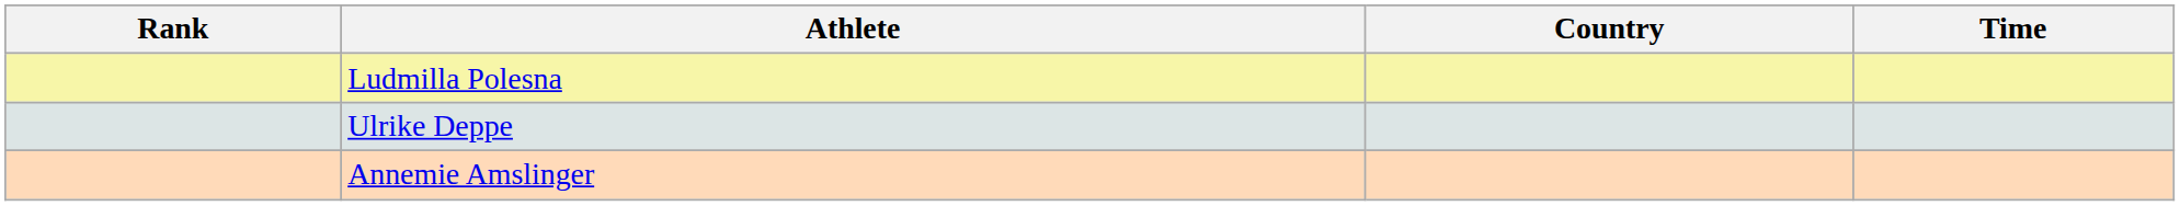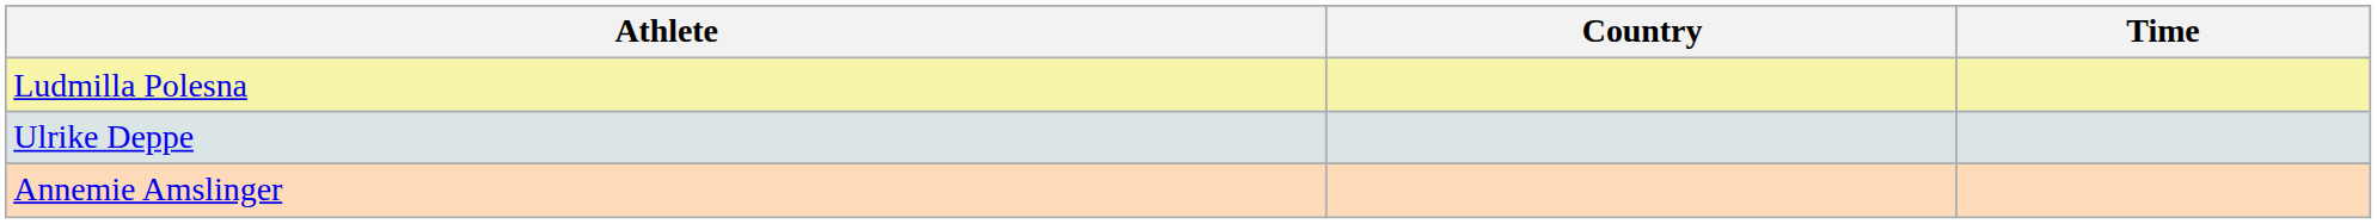 <table class="wikitable" width=90% style="font-size:100%; text-align:left;">
 <tr>
-<th>Rank</th>
 <th>Athlete</th>
 <th>Country</th>
 <th>Time</th>
 </tr>
 <tr bgcolor="#F7F6A8">
-<td align=center></td>
 <td><a href='#'>Ludmilla Polesna</a></td>
 <td></td>
 <td align="right"></td>
 </tr>
 <tr bgcolor="#DCE5E5">
-<td align=center></td>
 <td><a href='#'>Ulrike Deppe</a></td>
 <td></td>
 <td align="right"></td>
 </tr>
 <tr bgcolor="#FFDAB9">
-<td align=center></td>
 <td><a href='#'>Annemie Amslinger</a></td>
 <td></td>
 <td align="right"></td>
 </tr>
 </table>
